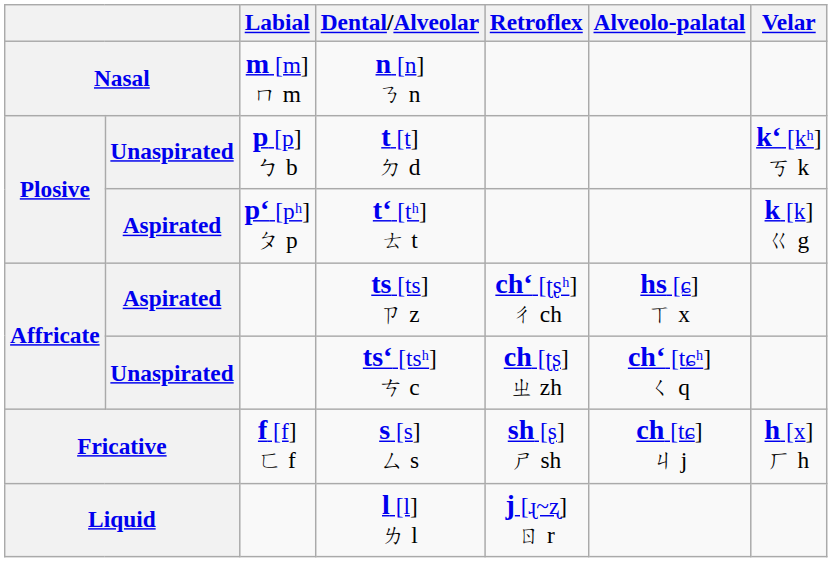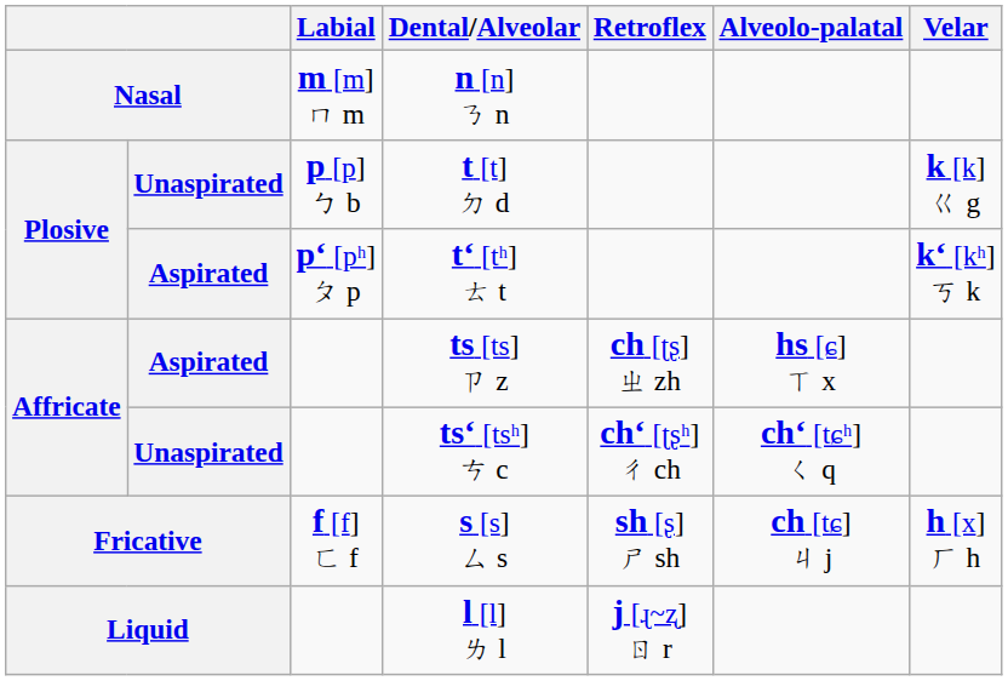 <table class=wikitable style="text-align:center;">
 <tr>
 <th colspan="2"></th>
 <th><a href='#'>Labial</a></th>
 <th><a href='#'>Dental</a>/<a href='#'>Alveolar</a></th>
 <th><a href='#'>Retroflex</a></th>
 <th><a href='#'>Alveolo-palatal</a></th>
 <th><a href='#'>Velar</a></th>
 </tr>
 <tr>
 <th colspan="2"><a href='#'>Nasal</a></th>
 <td><a href='#'><strong><big>m</big></strong> [m</a>]<br>ㄇ m</td>
 <td><a href='#'><strong><big>n</big></strong> [n</a>]<br>ㄋ n</td>
 <td></td>
 <td></td>
 <td></td>
 </tr>
 <tr>
 <th rowspan="2"><a href='#'>Plosive</a></th>
 <th><a href='#'>Unaspirated</a></th>
 <td><a href='#'><strong><big>p</big></strong> [p</a>]<br>ㄅ b</td>
 <td><a href='#'><strong><big>t</big></strong> [t</a>]<br>ㄉ d</td>
 <td></td>
 <td></td>
-<td><a href='#'><strong><big>kʻ</big></strong> [kʰ</a>]<br>ㄎ k</td>
+<td><a href='#'><strong><big>k</big></strong> [k</a>]<br>ㄍ g</td>
 </tr>
 <tr>
 <th><a href='#'>Aspirated</a></th>
 <td><a href='#'><strong><big>pʻ</big></strong> [pʰ</a>]<br>ㄆ p</td>
 <td><a href='#'><strong><big>tʻ</big></strong> [tʰ</a>]<br>ㄊ t</td>
 <td></td>
 <td></td>
-<td><a href='#'><strong><big>k</big></strong> [k</a>]<br>ㄍ g</td>
+<td><a href='#'><strong><big>kʻ</big></strong> [kʰ</a>]<br>ㄎ k</td>
 </tr>
 <tr>
 <th rowspan="2"><a href='#'>Affricate</a></th>
 <th><a href='#'>Aspirated</a></th>
 <td></td>
 <td><a href='#'><strong><big>ts</big></strong> [ts</a>]<br>ㄗ z</td>
-<td><a href='#'><strong><big>chʻ</big></strong> [ʈʂʰ</a>]<br>ㄔ ch</td>
+<td><a href='#'><strong><big>ch</big></strong> [ʈʂ</a>]<br>ㄓ zh</td>
 <td><a href='#'><strong><big>hs</big></strong> [ɕ</a>]<br>ㄒ x</td>
 <td></td>
 </tr>
 <tr>
 <th><a href='#'>Unaspirated</a></th>
 <td></td>
 <td><a href='#'><strong><big>tsʻ</big></strong> [tsʰ</a>]<br>ㄘ c</td>
-<td><a href='#'><strong><big>ch</big></strong> [ʈʂ</a>]<br>ㄓ zh</td>
+<td><a href='#'><strong><big>chʻ</big></strong> [ʈʂʰ</a>]<br>ㄔ ch</td>
 <td><a href='#'><strong><big>chʻ</big></strong> [tɕʰ</a>]<br>ㄑ q</td>
 <td></td>
 </tr>
 <tr>
 <th colspan="2"><a href='#'>Fricative</a></th>
 <td><a href='#'><strong><big>f</big></strong> [f</a>]<br>ㄈ f</td>
 <td><a href='#'><strong><big>s</big></strong> [s</a>]<br>ㄙ s</td>
 <td><a href='#'><strong><big>sh</big></strong> [ʂ</a>]<br>ㄕ sh</td>
 <td><a href='#'><strong><big>ch</big></strong> [tɕ</a>]<br>ㄐ j</td>
 <td><a href='#'><strong><big>h</big></strong> [x</a>]<br>ㄏ h</td>
 </tr>
 <tr>
 <th colspan="2"><a href='#'>Liquid</a></th>
 <td></td>
 <td><a href='#'><strong><big>l</big></strong> [l</a>]<br>ㄌ l</td>
 <td><a href='#'><strong><big>j</big></strong> [ɻ~ʐ</a>]<br>ㄖ r</td>
 <td></td>
 <td></td>
 </tr>
 </table>
